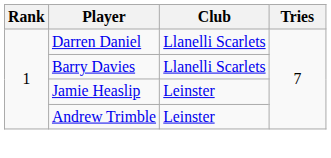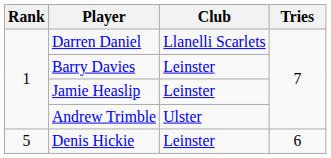 <table class="wikitable">
 <tr>
 <th>Rank</th>
 <th>Player</th>
 <th>Club</th>
 <th style="width:50px;">Tries</th>
 </tr>
 <tr>
 <td rowspan="4" style="text-align:center;">1</td>
 <td> <a href='#'>Darren Daniel</a></td>
 <td> <a href='#'>Llanelli Scarlets</a></td>
 <td rowspan="4" style="text-align:center;">7</td>
 </tr>
 <tr>
 <td> <a href='#'>Barry Davies</a></td>
-<td> <a href='#'>Llanelli Scarlets</a></td>
+<td> <a href='#'>Leinster</a></td>
 </tr>
 <tr>
 <td> <a href='#'>Jamie Heaslip</a></td>
 <td> <a href='#'>Leinster</a></td>
 </tr>
 <tr>
 <td> <a href='#'>Andrew Trimble</a></td>
+<td> <a href='#'>Ulster</a></td>
+</tr>
+<tr>
+<td rowspan="1" style="text-align:center;">5</td>
+<td> <a href='#'>Denis Hickie</a></td>
 <td> <a href='#'>Leinster</a></td>
+<td rowspan="1" style="text-align:center;">6</td>
 </tr>
 </table>
